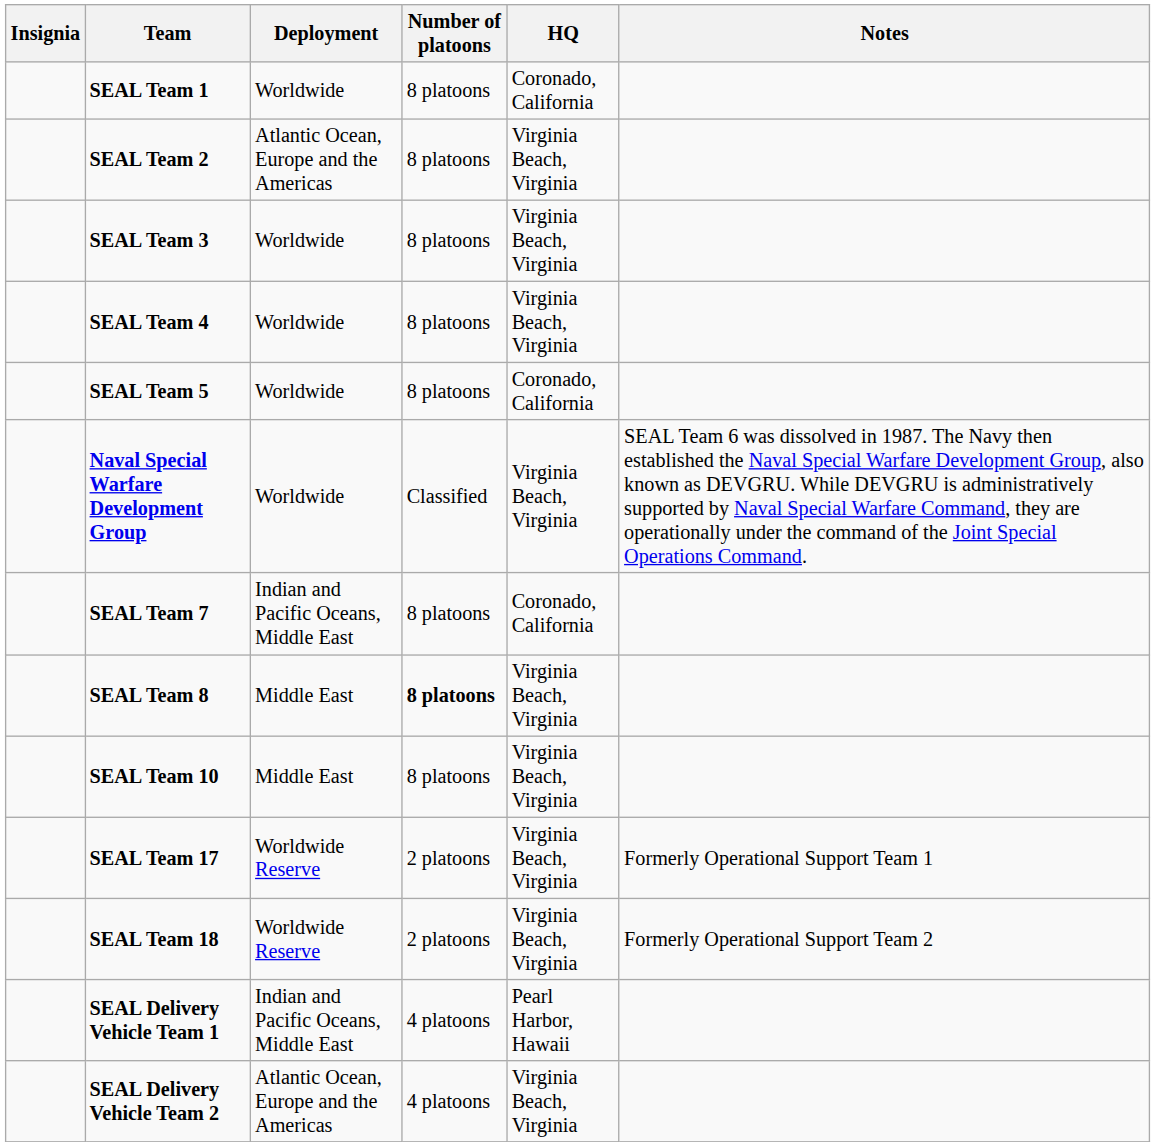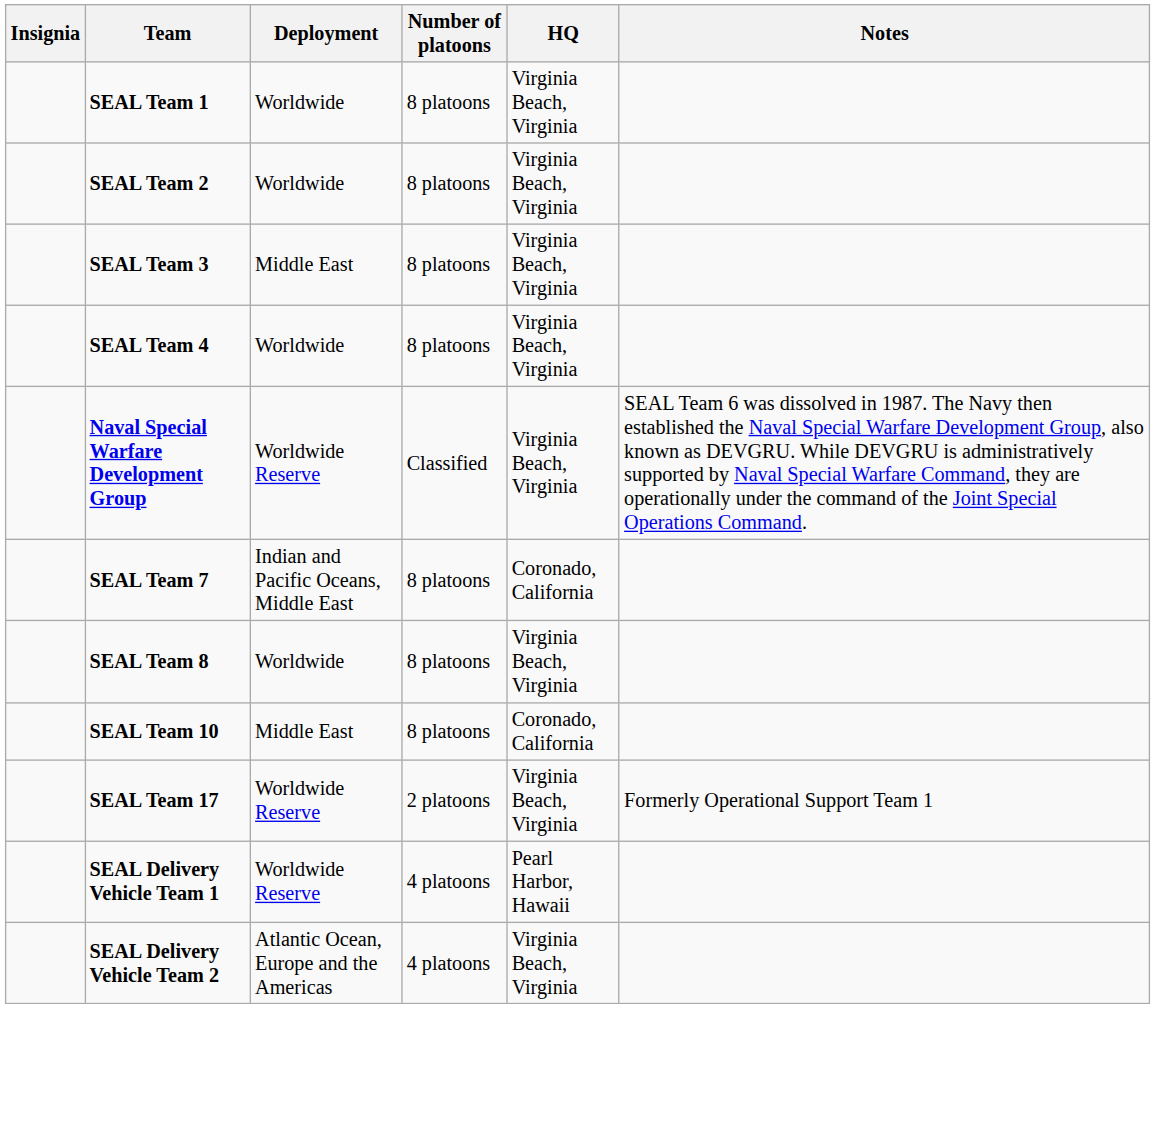 <table class="wikitable" style="margin:0.5em 0.5em 0.5em 1em; padding:0.5em; font-size:95%;">
 <tr style="background:#efefef;">
 <th>Insignia</th>
 <th>Team</th>
 <th>Deployment</th>
 <th>Number of platoons</th>
 <th>HQ</th>
 <th>Notes</th>
 </tr>
 <tr>
 <td></td>
 <td><strong>SEAL Team 1</strong></td>
 <td>Worldwide</td>
 <td>8 platoons</td>
-<td>Coronado, California</td>
+<td>Virginia Beach, Virginia</td>
 <td></td>
 </tr>
 <tr>
 <td></td>
 <td><strong>SEAL Team 2</strong></td>
-<td>Atlantic Ocean, Europe and the Americas</td>
+<td>Worldwide</td>
 <td>8 platoons</td>
 <td>Virginia Beach, Virginia</td>
 <td></td>
 </tr>
 <tr>
 <td></td>
 <td><strong>SEAL Team 3</strong></td>
-<td>Worldwide</td>
+<td>Middle East</td>
 <td>8 platoons</td>
 <td>Virginia Beach, Virginia</td>
 <td></td>
 </tr>
 <tr>
 <td></td>
 <td><strong>SEAL Team 4</strong></td>
 <td>Worldwide</td>
 <td>8 platoons</td>
 <td>Virginia Beach, Virginia</td>
 <td></td>
 </tr>
 <tr>
 <td></td>
-<td><strong>SEAL Team 5</strong></td>
-<td>Worldwide</td>
-<td>8 platoons</td>
-<td>Coronado, California</td>
-<td></td>
-</tr>
-<tr>
-<td></td>
 <td><strong><a href='#'>Naval Special Warfare Development Group</a></strong><br></td>
-<td>Worldwide</td>
+<td>Worldwide<br><a href='#'>Reserve</a></td>
 <td>Classified</td>
 <td>Virginia Beach, Virginia</td>
 <td>SEAL Team 6 was dissolved in 1987. The Navy then established the <a href='#'>Naval Special Warfare Development Group</a>, also known as DEVGRU. While DEVGRU is administratively supported by <a href='#'>Naval Special Warfare Command</a>, they are operationally under the command of the <a href='#'>Joint Special Operations Command</a>.</td>
 </tr>
 <tr>
 <td></td>
 <td><strong>SEAL Team 7</strong></td>
 <td>Indian and Pacific Oceans, Middle East</td>
 <td>8 platoons</td>
 <td>Coronado, California</td>
 <td></td>
 </tr>
 <tr>
 <td></td>
 <td><strong>SEAL Team 8</strong></td>
-<td>Middle East</td>
-<td><strong>8 platoons</strong></td>
+<td>Worldwide</td>
+<td>8 platoons</td>
 <td>Virginia Beach, Virginia</td>
 <td></td>
 </tr>
 <tr>
 <td></td>
 <td><strong>SEAL Team 10</strong></td>
 <td>Middle East</td>
 <td>8 platoons</td>
-<td>Virginia Beach, Virginia</td>
+<td>Coronado, California</td>
 <td></td>
 </tr>
 <tr>
 <td></td>
 <td><strong>SEAL Team 17</strong></td>
 <td>Worldwide<br><a href='#'>Reserve</a></td>
 <td>2 platoons</td>
 <td>Virginia Beach, Virginia</td>
 <td>Formerly Operational Support Team 1</td>
 </tr>
 <tr>
 <td></td>
-<td><strong>SEAL Team 18</strong></td>
+<td><strong>SEAL Delivery Vehicle Team 1</strong></td>
 <td>Worldwide<br><a href='#'>Reserve</a></td>
-<td>2 platoons</td>
-<td>Virginia Beach, Virginia</td>
-<td>Formerly Operational Support Team 2</td>
-</tr>
-<tr>
-<td></td>
-<td><strong>SEAL Delivery Vehicle Team 1</strong></td>
-<td>Indian and Pacific Oceans, Middle East</td>
 <td>4 platoons</td>
 <td>Pearl Harbor, Hawaii</td>
 <td></td>
 </tr>
 <tr>
 <td></td>
 <td><strong>SEAL Delivery Vehicle Team 2</strong></td>
 <td>Atlantic Ocean, Europe and the Americas</td>
 <td>4 platoons</td>
 <td>Virginia Beach, Virginia</td>
 <td></td>
 </tr>
 </table>
